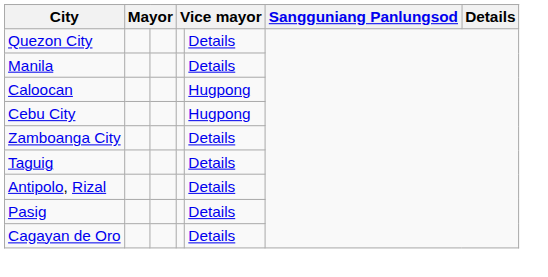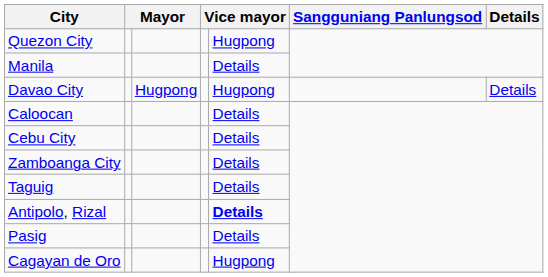 <table class=wikitable style="font-size:95%;">
 <tr>
 </tr>
 <tr>
 <th>City</th>
 <th colspan=2>Mayor</th>
 <th colspan=2>Vice mayor</th>
 <th><a href='#'>Sangguniang Panlungsod</a></th>
 <th>Details</th>
 </tr>
 <tr>
 <td><a href='#'>Quezon City</a></td>
 <td></td>
 <td></td>
 <td></td>
-<td><a href='#'>Details</a></td>
+<td align=left><a href='#'>Hugpong</a></td>
 </tr>
 <tr>
 <td><a href='#'>Manila</a></td>
 <td></td>
 <td></td>
 <td></td>
 <td><a href='#'>Details</a></td>
 </tr>
 <tr>
+<td><a href='#'>Davao City</a></td>
+<td></td>
+<td align=left><a href='#'>Hugpong</a></td>
+<td></td>
+<td align=left><a href='#'>Hugpong</a></td>
+<td></td>
+<td><a href='#'>Details</a></td>
+</tr>
+<tr>
 <td><a href='#'>Caloocan</a></td>
 <td></td>
 <td></td>
 <td></td>
-<td align=left><a href='#'>Hugpong</a></td>
+<td><a href='#'>Details</a></td>
 </tr>
 <tr>
 <td><a href='#'>Cebu City</a></td>
 <td></td>
 <td></td>
 <td></td>
-<td align=left><a href='#'>Hugpong</a></td>
+<td><a href='#'>Details</a></td>
 </tr>
 <tr>
 <td><a href='#'>Zamboanga City</a></td>
 <td></td>
 <td></td>
 <td></td>
 <td><a href='#'>Details</a></td>
 </tr>
 <tr>
 <td><a href='#'>Taguig</a></td>
 <td></td>
 <td></td>
 <td></td>
 <td><a href='#'>Details</a></td>
 </tr>
 <tr>
 <td><a href='#'>Antipolo</a>, <a href='#'>Rizal</a></td>
 <td></td>
 <td></td>
 <td></td>
-<td><a href='#'>Details</a></td>
+<td><strong><a href='#'>Details</a></strong></td>
 </tr>
 <tr>
 <td><a href='#'>Pasig</a></td>
 <td></td>
 <td></td>
 <td></td>
 <td><a href='#'>Details</a></td>
 </tr>
 <tr>
 <td><a href='#'>Cagayan de Oro</a></td>
 <td></td>
 <td></td>
 <td></td>
-<td><a href='#'>Details</a></td>
+<td align=left><a href='#'>Hugpong</a></td>
 </tr>
 </table>
